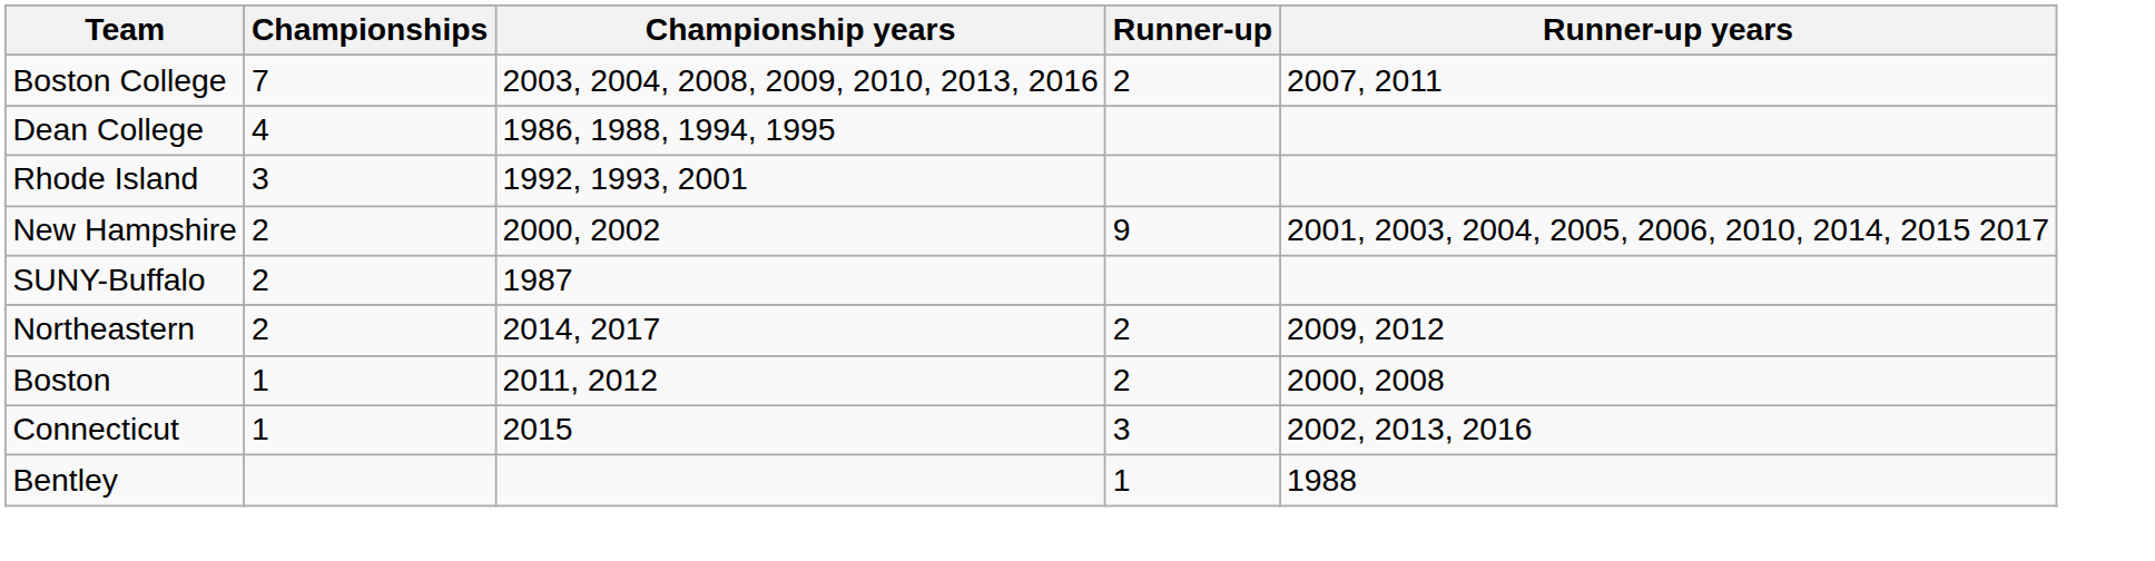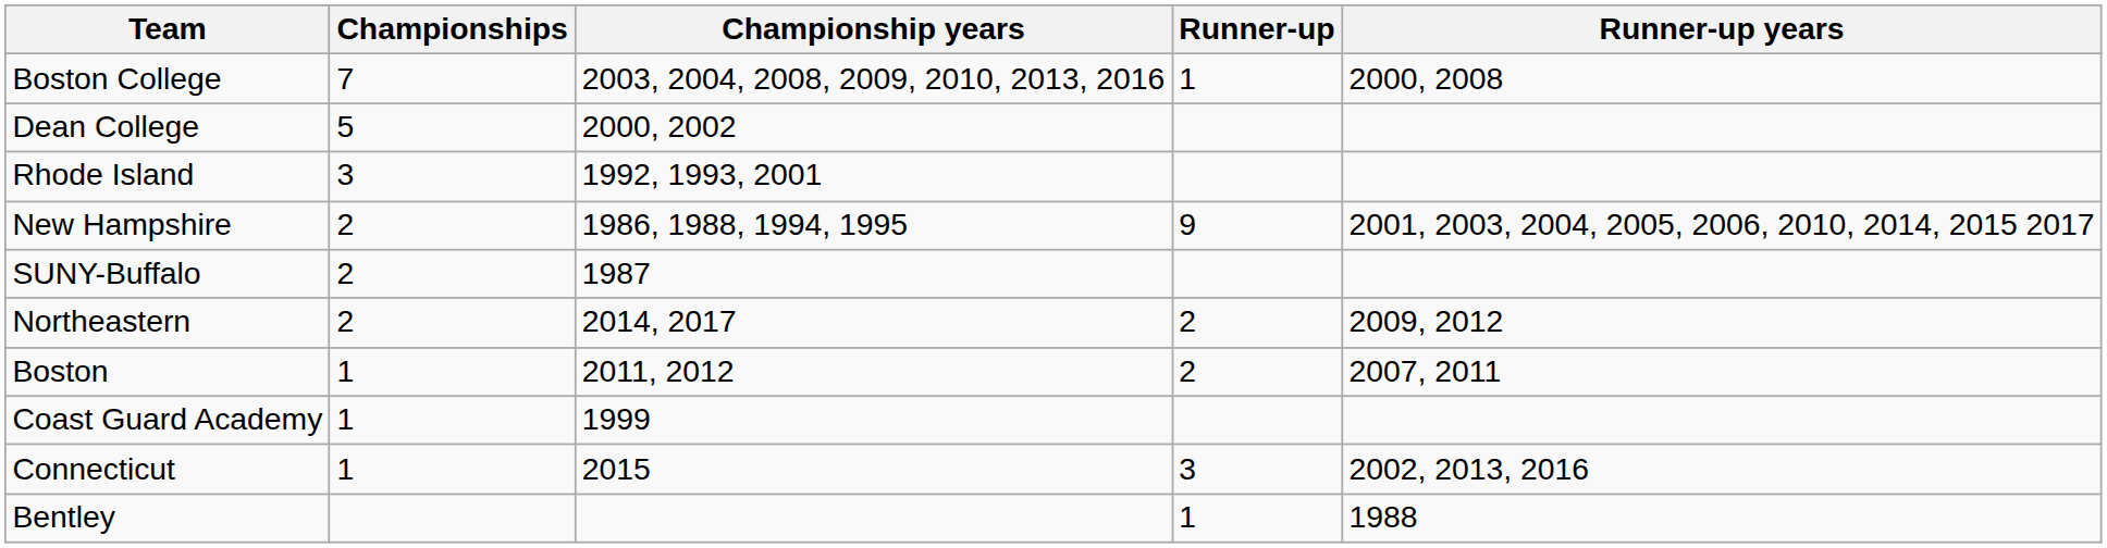 <table class="wikitable">
 <tr>
 <th>Team</th>
 <th>Championships</th>
 <th>Championship years</th>
 <th>Runner-up</th>
 <th>Runner-up years</th>
 </tr>
 <tr>
 <td>Boston College</td>
 <td>7</td>
 <td>2003, 2004, 2008, 2009, 2010, 2013, 2016</td>
-<td>2</td>
-<td>2007, 2011</td>
+<td>1</td>
+<td>2000, 2008</td>
 </tr>
 <tr>
 <td>Dean College</td>
-<td>4</td>
-<td>1986, 1988, 1994, 1995</td>
+<td>5</td>
+<td>2000, 2002</td>
 <td></td>
 <td></td>
 </tr>
 <tr>
 <td>Rhode Island</td>
 <td>3</td>
 <td>1992, 1993, 2001</td>
 <td></td>
 <td></td>
 </tr>
 <tr>
 <td>New Hampshire</td>
 <td>2</td>
-<td>2000, 2002</td>
+<td>1986, 1988, 1994, 1995</td>
 <td>9</td>
 <td>2001, 2003, 2004, 2005, 2006, 2010, 2014, 2015 2017</td>
 </tr>
 <tr>
 <td>SUNY-Buffalo</td>
 <td>2</td>
 <td>1987</td>
 <td></td>
 <td></td>
 </tr>
 <tr>
 <td>Northeastern</td>
 <td>2</td>
 <td>2014, 2017</td>
 <td>2</td>
 <td>2009, 2012</td>
 </tr>
 <tr>
 <td>Boston</td>
 <td>1</td>
 <td>2011, 2012</td>
 <td>2</td>
-<td>2000, 2008</td>
+<td>2007, 2011</td>
+</tr>
+<tr>
+<td>Coast Guard Academy</td>
+<td>1</td>
+<td>1999</td>
+<td></td>
+<td></td>
 </tr>
 <tr>
 <td>Connecticut</td>
 <td>1</td>
 <td>2015</td>
 <td>3</td>
 <td>2002, 2013, 2016</td>
 </tr>
 <tr>
 <td>Bentley</td>
 <td></td>
 <td></td>
 <td>1</td>
 <td>1988</td>
 </tr>
 </table>
